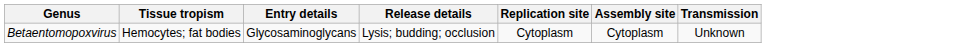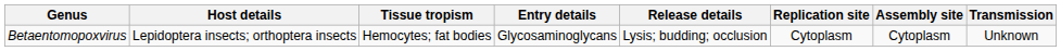 <table class="wikitable sortable" style="text-align:center">
 <tr>
 <th>Genus</th>
+<th>Host details</th>
 <th>Tissue tropism</th>
 <th>Entry details</th>
 <th>Release details</th>
 <th>Replication site</th>
 <th>Assembly site</th>
 <th>Transmission</th>
 </tr>
 <tr>
 <td><em>Betaentomopoxvirus</em></td>
+<td>Lepidoptera insects; orthoptera insects</td>
 <td>Hemocytes; fat bodies</td>
 <td>Glycosaminoglycans</td>
 <td>Lysis; budding; occlusion</td>
 <td>Cytoplasm</td>
 <td>Cytoplasm</td>
 <td>Unknown</td>
 </tr>
 </table>
